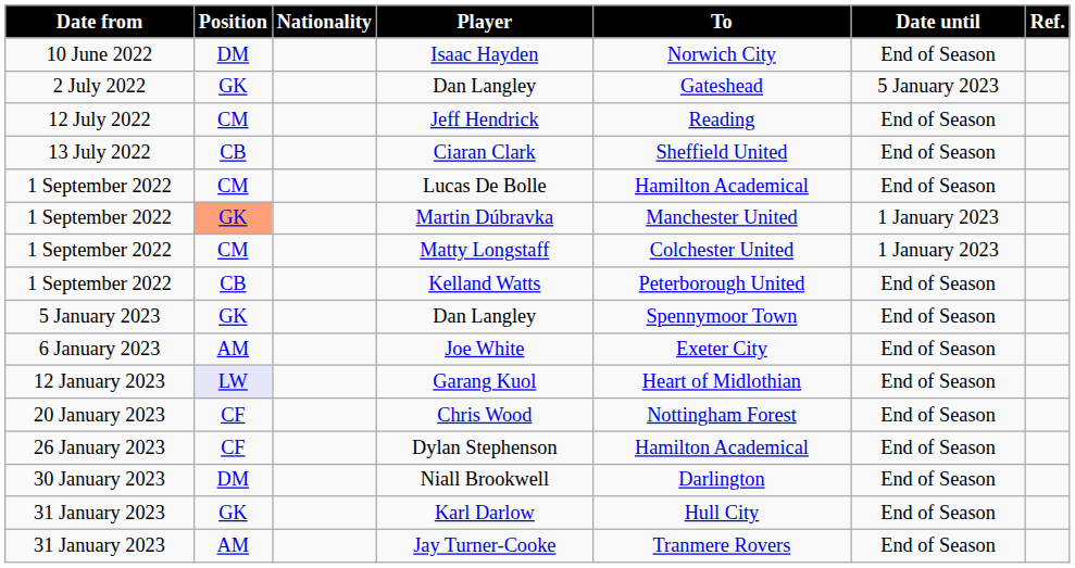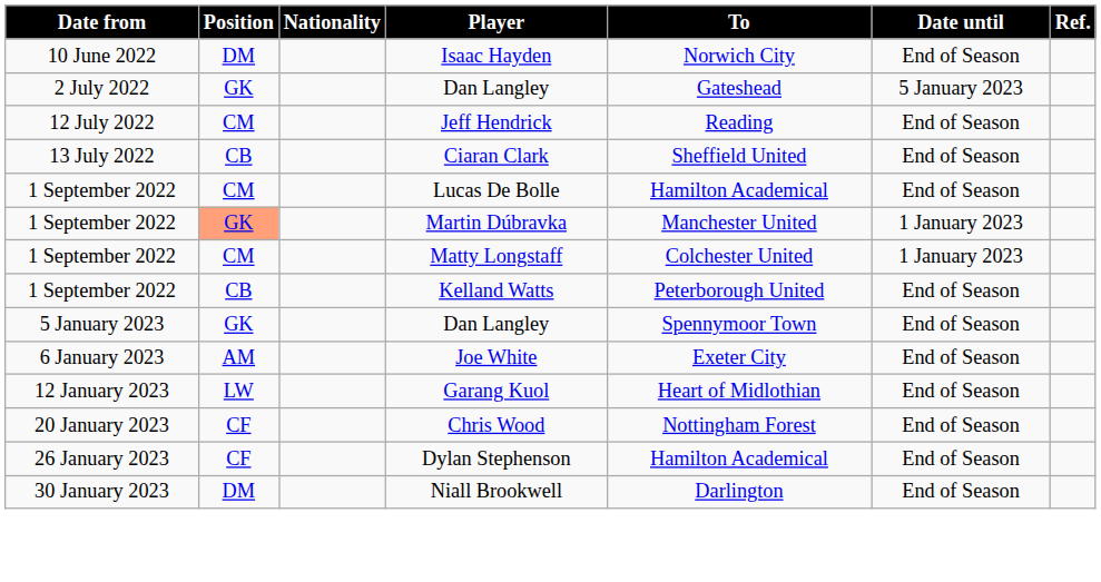 <table class="wikitable" style="text-align:center;font-size:90%">
 <tr>
 <th style="background:black;color:#FFFFFF;width:130px">Date from</th>
 <th style="background:black;color:#FFFFFF;width:50px">Position</th>
 <th style="background:black;color:#FFFFFF;width:50px">Nationality</th>
 <th style="background:black;color:#FFFFFF;width:150px">Player</th>
 <th style="background:black;color:#FFFFFF;width:180px">To</th>
 <th style="background:black;color:#FFFFFF;width:120px">Date until</th>
 <th style="background:black;color:#FFFFFF;width:25px">Ref.</th>
 </tr>
 <tr>
 <td>10 June 2022</td>
 <td><a href='#'>DM</a></td>
 <td></td>
 <td><a href='#'>Isaac Hayden</a></td>
 <td> <a href='#'>Norwich City</a></td>
 <td>End of Season</td>
 <td></td>
 </tr>
 <tr>
 <td>2 July 2022</td>
 <td><a href='#'>GK</a></td>
 <td></td>
 <td>Dan Langley</td>
 <td> <a href='#'>Gateshead</a></td>
 <td>5 January 2023</td>
 <td></td>
 </tr>
 <tr>
 <td>12 July 2022</td>
 <td><a href='#'>CM</a></td>
 <td></td>
 <td><a href='#'>Jeff Hendrick</a></td>
 <td> <a href='#'>Reading</a></td>
 <td>End of Season</td>
 <td></td>
 </tr>
 <tr>
 <td>13 July 2022</td>
 <td><a href='#'>CB</a></td>
 <td></td>
 <td><a href='#'>Ciaran Clark</a></td>
 <td> <a href='#'>Sheffield United</a></td>
 <td>End of Season</td>
 <td></td>
 </tr>
 <tr>
 <td>1 September 2022</td>
 <td><a href='#'>CM</a></td>
 <td></td>
 <td>Lucas De Bolle</td>
 <td> <a href='#'>Hamilton Academical</a></td>
 <td>End of Season</td>
 <td></td>
 </tr>
 <tr>
 <td>1 September 2022</td>
 <td style="background: lightsalmon;"><a href='#'>GK</a></td>
 <td></td>
 <td><a href='#'>Martin Dúbravka</a></td>
 <td> <a href='#'>Manchester United</a></td>
 <td>1 January 2023</td>
 <td></td>
 </tr>
 <tr>
 <td>1 September 2022</td>
 <td><a href='#'>CM</a></td>
 <td></td>
 <td><a href='#'>Matty Longstaff</a></td>
 <td> <a href='#'>Colchester United</a></td>
 <td>1 January 2023</td>
 <td></td>
 </tr>
 <tr>
 <td>1 September 2022</td>
 <td><a href='#'>CB</a></td>
 <td></td>
 <td><a href='#'>Kelland Watts</a></td>
 <td> <a href='#'>Peterborough United</a></td>
 <td>End of Season</td>
 <td></td>
 </tr>
 <tr>
 <td>5 January 2023</td>
 <td><a href='#'>GK</a></td>
 <td></td>
 <td>Dan Langley</td>
 <td> <a href='#'>Spennymoor Town</a></td>
 <td>End of Season</td>
 <td></td>
 </tr>
 <tr>
 <td>6 January 2023</td>
 <td><a href='#'>AM</a></td>
 <td></td>
 <td><a href='#'>Joe White</a></td>
 <td> <a href='#'>Exeter City</a></td>
 <td>End of Season</td>
 <td></td>
 </tr>
 <tr>
 <td>12 January 2023</td>
-<td style="background: lavender;"><a href='#'>LW</a></td>
+<td><a href='#'>LW</a></td>
 <td></td>
 <td><a href='#'>Garang Kuol</a></td>
 <td> <a href='#'>Heart of Midlothian</a></td>
 <td>End of Season</td>
 <td></td>
 </tr>
 <tr>
 <td>20 January 2023</td>
 <td><a href='#'>CF</a></td>
 <td></td>
 <td><a href='#'>Chris Wood</a></td>
 <td> <a href='#'>Nottingham Forest</a></td>
 <td>End of Season</td>
 <td></td>
 </tr>
 <tr>
 <td>26 January 2023</td>
 <td><a href='#'>CF</a></td>
 <td></td>
 <td>Dylan Stephenson</td>
 <td> <a href='#'>Hamilton Academical</a></td>
 <td>End of Season</td>
 <td></td>
 </tr>
 <tr>
 <td>30 January 2023</td>
 <td><a href='#'>DM</a></td>
 <td></td>
 <td>Niall Brookwell</td>
 <td> <a href='#'>Darlington</a></td>
 <td>End of Season</td>
 <td></td>
 </tr>
-<tr>
-<td>31 January 2023</td>
-<td><a href='#'>GK</a></td>
-<td></td>
-<td><a href='#'>Karl Darlow</a></td>
-<td> <a href='#'>Hull City</a></td>
-<td>End of Season</td>
-<td></td>
-</tr>
-<tr>
-<td>31 January 2023</td>
-<td><a href='#'>AM</a></td>
-<td></td>
-<td><a href='#'>Jay Turner-Cooke</a></td>
-<td> <a href='#'>Tranmere Rovers</a></td>
-<td>End of Season</td>
-<td></td>
-</tr>
 </table>
